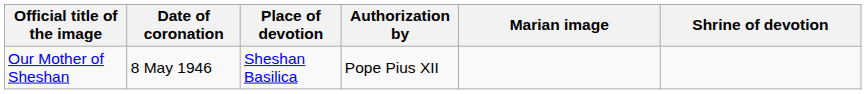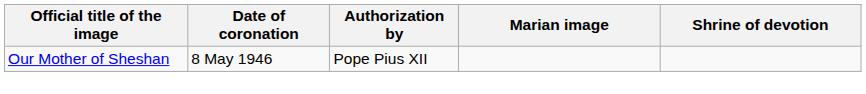 <table class="wikitable sortable" width="100%">
 <tr>
 <th>Official title of the image</th>
 <th data-sort-type="date">Date of coronation</th>
-<th>Place of devotion</th>
 <th>Authorization by</th>
 <th width=200px class=unsortable>Marian image</th>
 <th width=200px class=unsortable>Shrine of devotion</th>
 </tr>
 <tr>
 <td><a href='#'>Our Mother of Sheshan</a></td>
 <td>8 May 1946</td>
-<td><a href='#'>Sheshan Basilica</a></td>
 <td>Pope Pius XII</td>
 <td></td>
 <td></td>
 </tr>
 </table>
